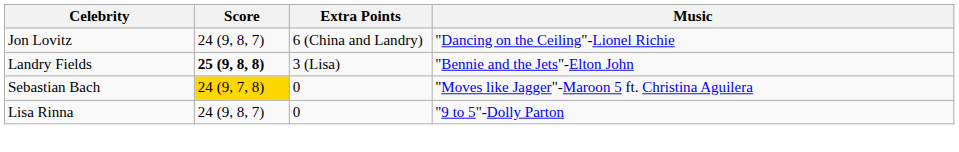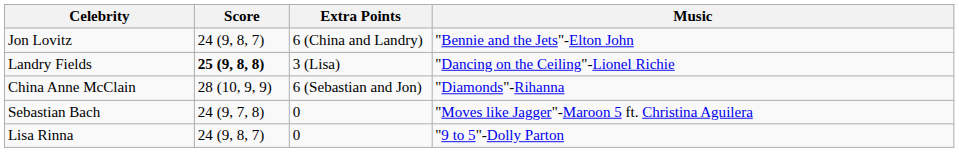 <table class="wikitable" style="width:80%;">
 <tr>
 <th style="width:20%;">Celebrity</th>
 <th style="width:10%;">Score</th>
 <th style="width:15%;">Extra Points</th>
 <th style="width:60%;">Music</th>
 </tr>
 <tr>
 <td>Jon Lovitz</td>
 <td>24 (9, 8, 7)</td>
 <td>6 (China and Landry)</td>
-<td>"<a href='#'>Dancing on the Ceiling</a>"-<a href='#'>Lionel Richie</a></td>
+<td>"<a href='#'>Bennie and the Jets</a>"-<a href='#'>Elton John</a></td>
 </tr>
 <tr>
 <td>Landry Fields</td>
 <td><strong>25 (9, 8, 8)</strong></td>
 <td>3 (Lisa)</td>
-<td>"<a href='#'>Bennie and the Jets</a>"-<a href='#'>Elton John</a></td>
+<td>"<a href='#'>Dancing on the Ceiling</a>"-<a href='#'>Lionel Richie</a></td>
+</tr>
+<tr>
+<td>China Anne McClain</td>
+<td>28 (10, 9, 9)</td>
+<td>6 (Sebastian and Jon)</td>
+<td>"<a href='#'>Diamonds</a>"-<a href='#'>Rihanna</a></td>
 </tr>
 <tr>
 <td>Sebastian Bach</td>
-<td style="background: gold;">24 (9, 7, 8)</td>
+<td>24 (9, 7, 8)</td>
 <td>0</td>
 <td>"<a href='#'>Moves like Jagger</a>"-<a href='#'>Maroon 5</a> ft. <a href='#'>Christina Aguilera</a></td>
 </tr>
 <tr>
 <td>Lisa Rinna</td>
 <td>24 (9, 8, 7)</td>
 <td>0</td>
 <td>"<a href='#'>9 to 5</a>"-<a href='#'>Dolly Parton</a></td>
 </tr>
 </table>
